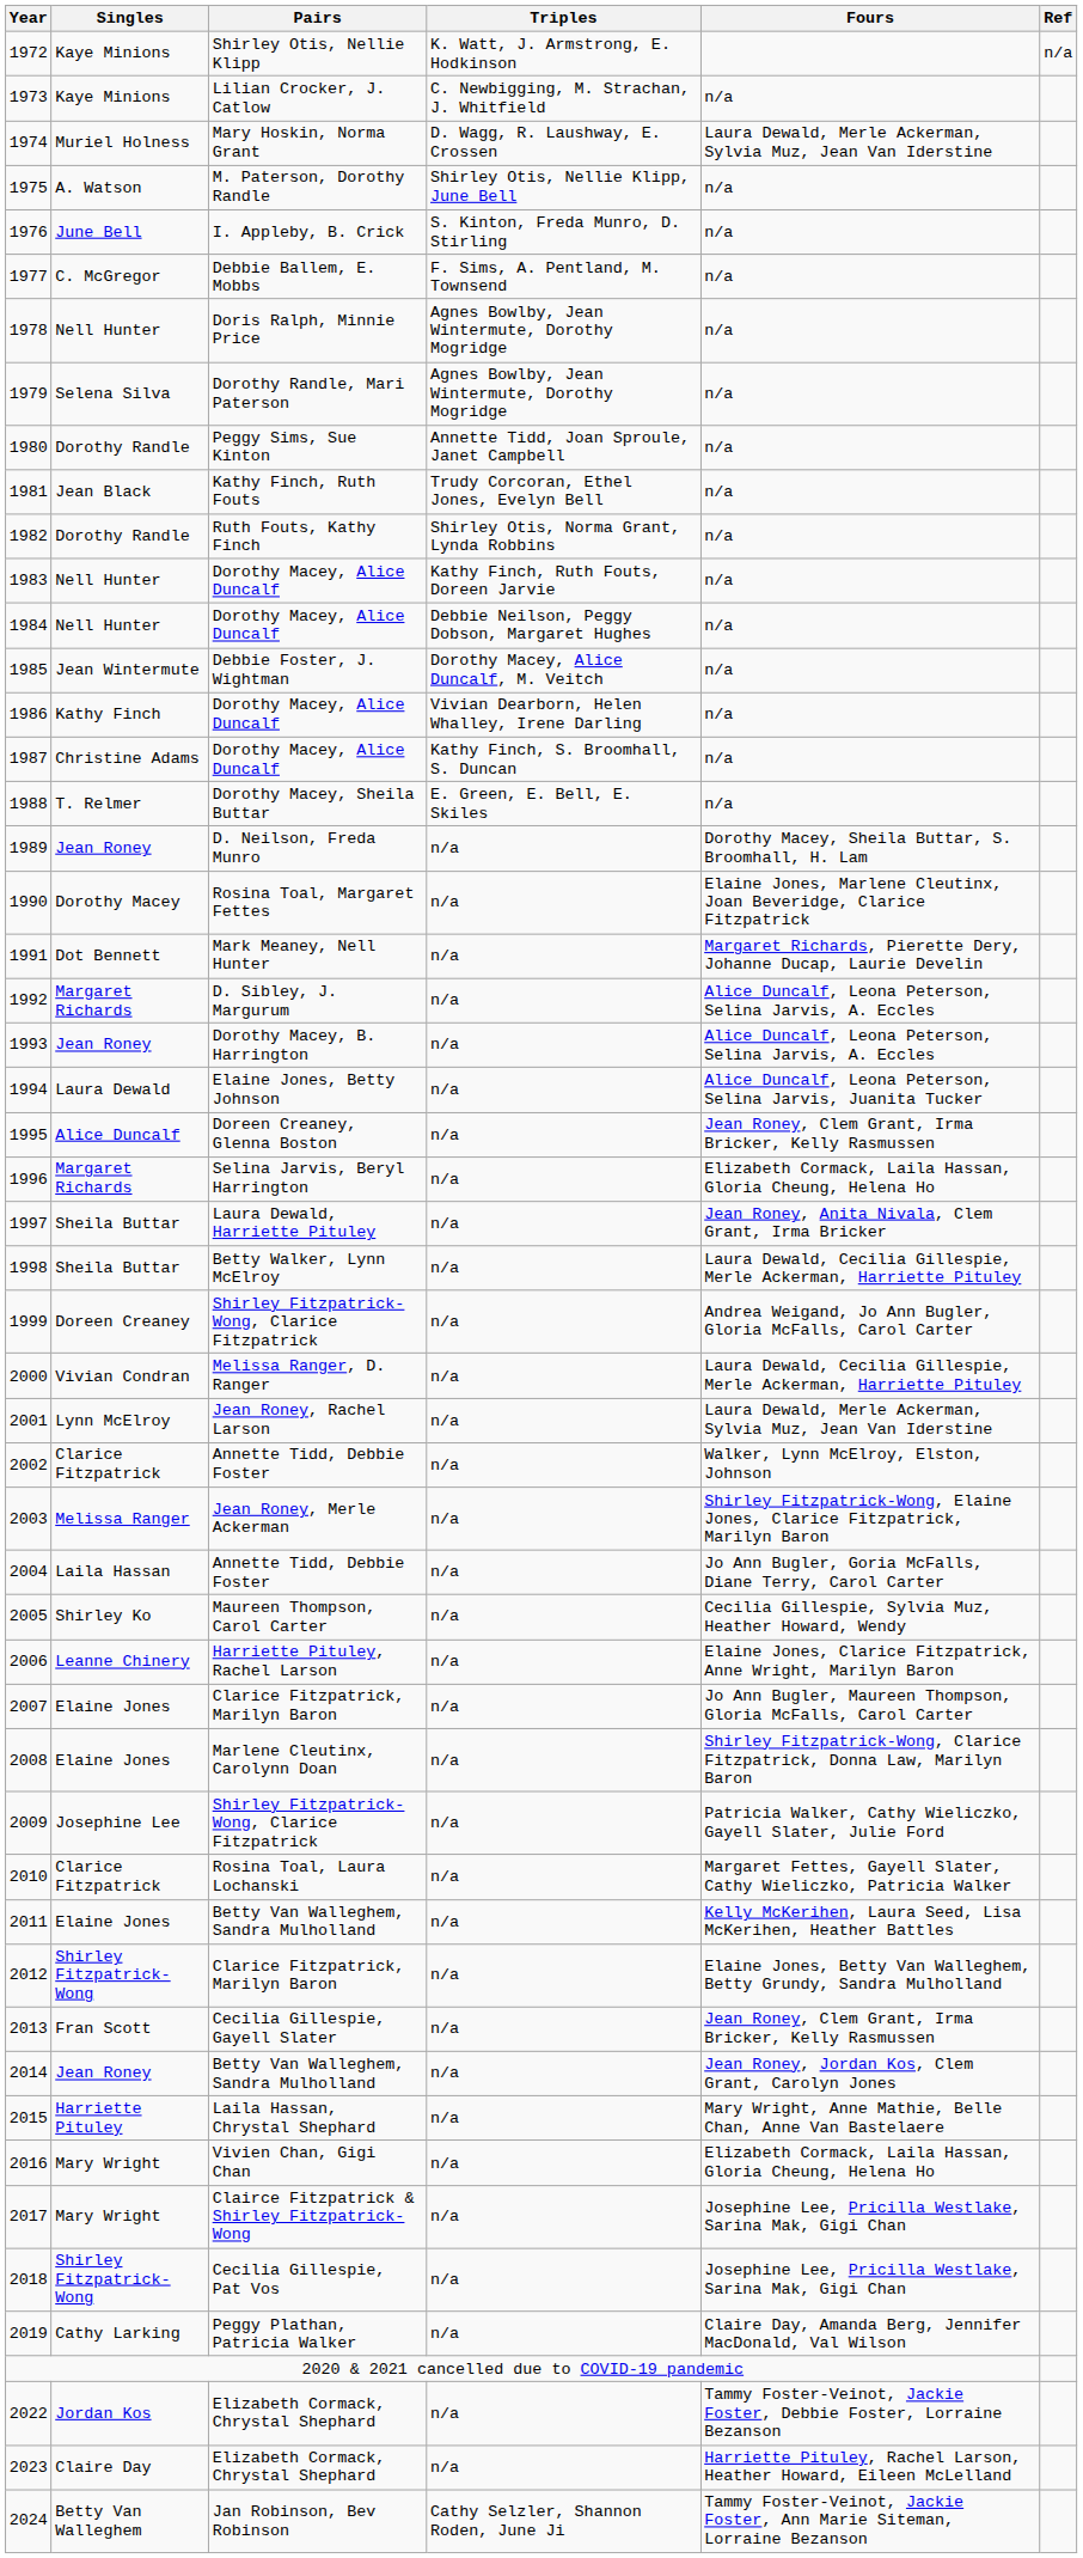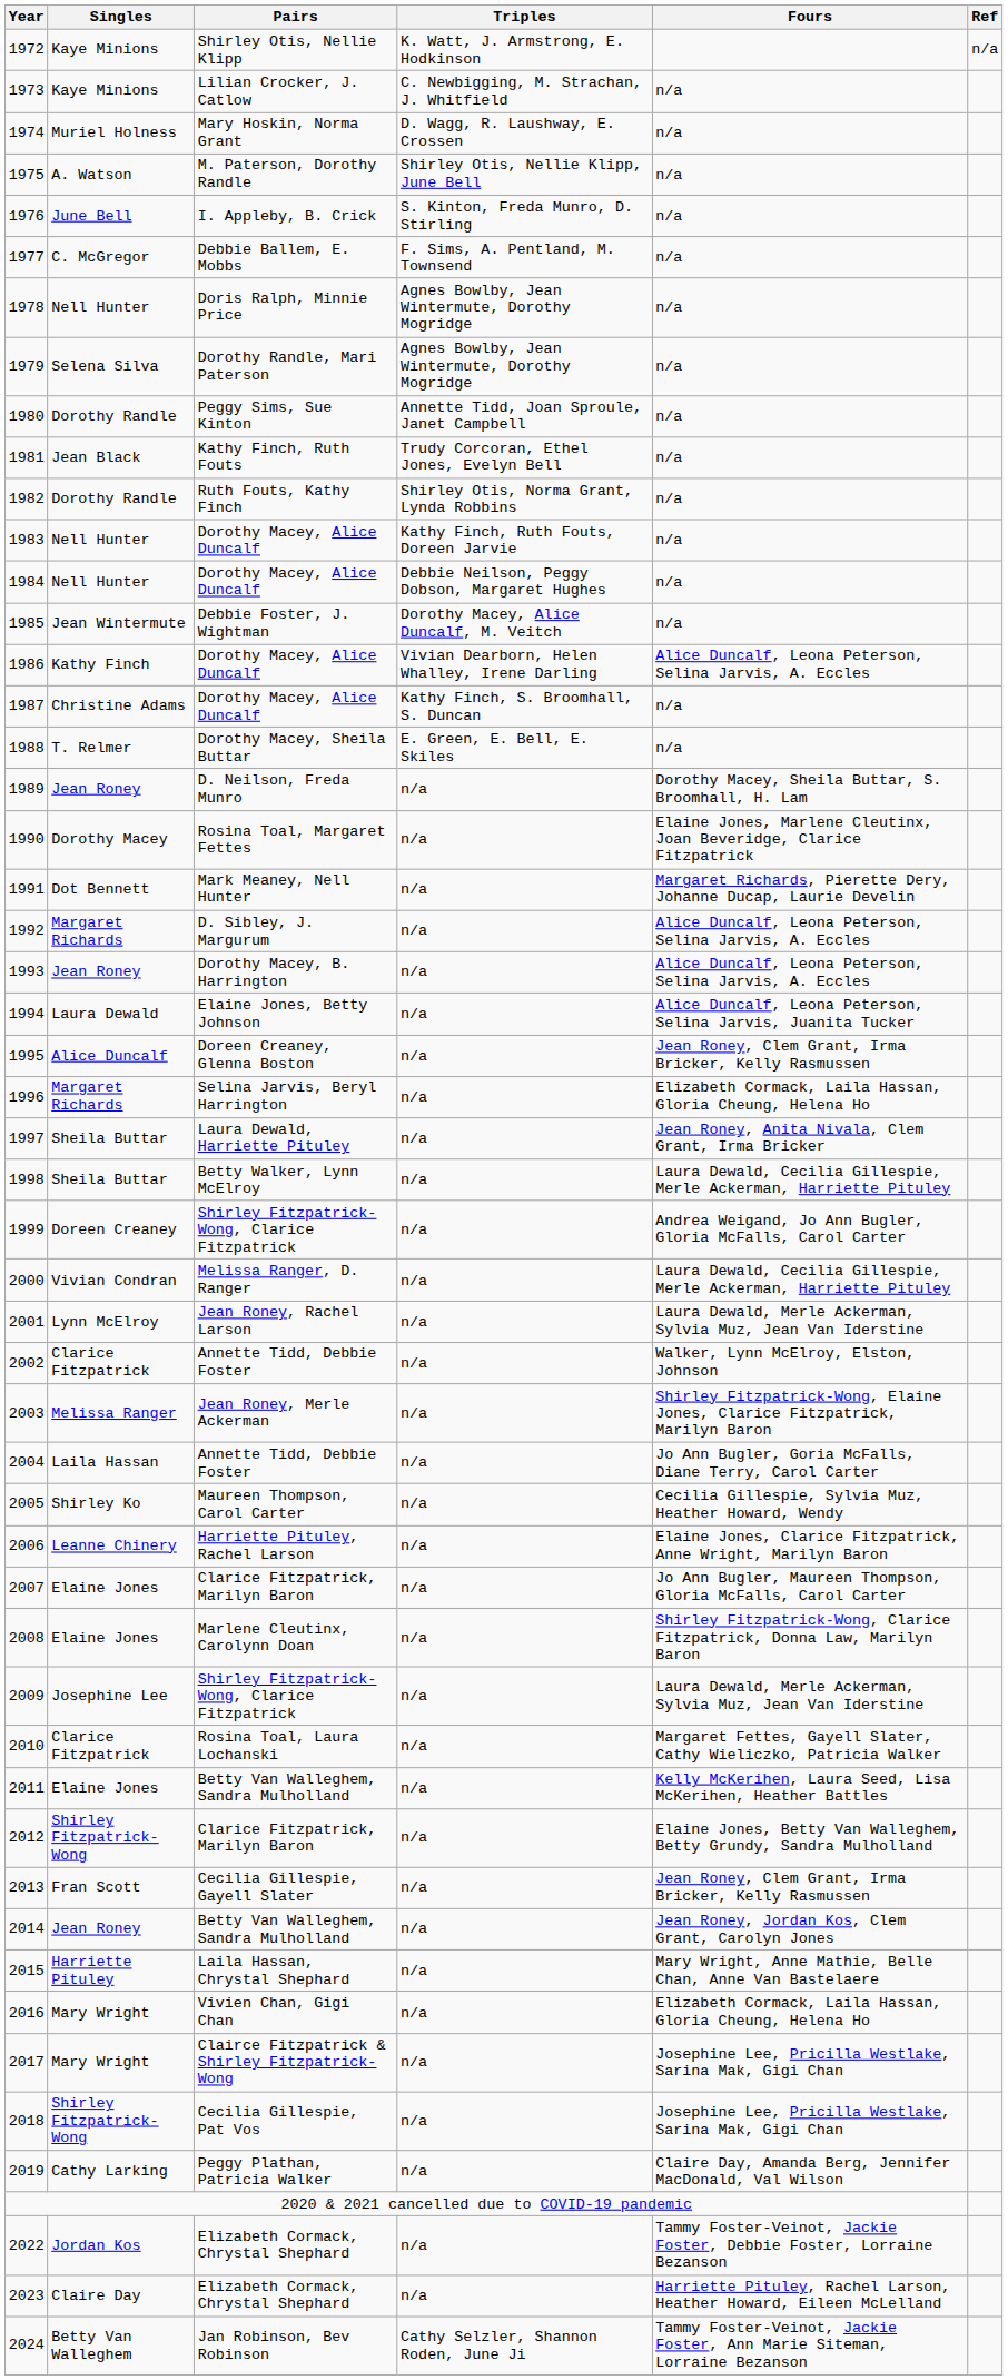 <table class="wikitable">
 <tr>
 <th width="30">Year</th>
 <th width="150">Singles</th>
 <th width="250">Pairs</th>
 <th width="350">Triples</th>
 <th width="450">Fours</th>
 <th width="20">Ref</th>
 </tr>
 <tr>
 <td align=center>1972</td>
 <td>Kaye Minions</td>
 <td>Shirley Otis, Nellie Klipp</td>
 <td>K. Watt, J. Armstrong, E. Hodkinson</td>
 <td></td>
 <td>n/a</td>
 </tr>
 <tr>
 <td align=center>1973</td>
 <td>Kaye Minions</td>
 <td>Lilian Crocker, J. Catlow</td>
 <td>C. Newbigging, M. Strachan, J. Whitfield</td>
 <td>n/a</td>
 <td></td>
 </tr>
 <tr>
 <td align=center>1974</td>
 <td>Muriel Holness</td>
 <td>Mary Hoskin, Norma Grant</td>
 <td>D. Wagg, R. Laushway, E. Crossen</td>
-<td>Laura Dewald, Merle Ackerman, Sylvia Muz, Jean Van Iderstine</td>
+<td>n/a</td>
 <td></td>
 </tr>
 <tr>
 <td align=center>1975</td>
 <td>A. Watson</td>
 <td>M. Paterson, Dorothy Randle</td>
 <td>Shirley Otis, Nellie Klipp, <a href='#'>June Bell</a></td>
 <td>n/a</td>
 <td></td>
 </tr>
 <tr>
 <td align=center>1976</td>
 <td><a href='#'>June Bell</a></td>
 <td>I. Appleby, B. Crick</td>
 <td>S. Kinton, Freda Munro, D. Stirling</td>
 <td>n/a</td>
 <td></td>
 </tr>
 <tr>
 <td align=center>1977</td>
 <td>C. McGregor</td>
 <td>Debbie Ballem, E. Mobbs</td>
 <td>F. Sims, A. Pentland, M. Townsend</td>
 <td>n/a</td>
 <td></td>
 </tr>
 <tr>
 <td align=center>1978</td>
 <td>Nell Hunter</td>
 <td>Doris Ralph, Minnie Price</td>
 <td>Agnes Bowlby, Jean Wintermute, Dorothy Mogridge</td>
 <td>n/a</td>
 <td></td>
 </tr>
 <tr>
 <td align=center>1979</td>
 <td>Selena Silva</td>
 <td>Dorothy Randle, Mari Paterson</td>
 <td>Agnes Bowlby, Jean Wintermute, Dorothy Mogridge</td>
 <td>n/a</td>
 <td></td>
 </tr>
 <tr>
 <td align=center>1980</td>
 <td>Dorothy Randle</td>
 <td>Peggy Sims, Sue Kinton</td>
 <td>Annette Tidd, Joan Sproule, Janet Campbell</td>
 <td>n/a</td>
 <td></td>
 </tr>
 <tr>
 <td align=center>1981</td>
 <td>Jean Black</td>
 <td>Kathy Finch, Ruth Fouts</td>
 <td>Trudy Corcoran, Ethel Jones, Evelyn Bell</td>
 <td>n/a</td>
 <td></td>
 </tr>
 <tr>
 <td align=center>1982</td>
 <td>Dorothy Randle</td>
 <td>Ruth Fouts, Kathy Finch</td>
 <td>Shirley Otis, Norma Grant, Lynda Robbins</td>
 <td>n/a</td>
 <td></td>
 </tr>
 <tr>
 <td align=center>1983</td>
 <td>Nell Hunter</td>
 <td>Dorothy Macey, <a href='#'>Alice Duncalf</a></td>
 <td>Kathy Finch, Ruth Fouts, Doreen Jarvie</td>
 <td>n/a</td>
 <td></td>
 </tr>
 <tr>
 <td align=center>1984</td>
 <td>Nell Hunter</td>
 <td>Dorothy Macey, <a href='#'>Alice Duncalf</a></td>
 <td>Debbie Neilson, Peggy Dobson, Margaret Hughes</td>
 <td>n/a</td>
 <td></td>
 </tr>
 <tr>
 <td align=center>1985</td>
 <td>Jean Wintermute</td>
 <td>Debbie Foster, J. Wightman</td>
 <td>Dorothy Macey, <a href='#'>Alice Duncalf</a>, M. Veitch</td>
 <td>n/a</td>
 <td></td>
 </tr>
 <tr>
 <td align=center>1986</td>
 <td>Kathy Finch</td>
 <td>Dorothy Macey, <a href='#'>Alice Duncalf</a></td>
 <td>Vivian Dearborn, Helen Whalley, Irene Darling</td>
-<td>n/a</td>
+<td><a href='#'>Alice Duncalf</a>, Leona Peterson, Selina Jarvis, A. Eccles</td>
 <td></td>
 </tr>
 <tr>
 <td align=center>1987</td>
 <td>Christine Adams</td>
 <td>Dorothy Macey, <a href='#'>Alice Duncalf</a></td>
 <td>Kathy Finch, S. Broomhall, S. Duncan</td>
 <td>n/a</td>
 <td></td>
 </tr>
 <tr>
 <td align=center>1988</td>
 <td>T. Relmer</td>
 <td>Dorothy Macey, Sheila Buttar</td>
 <td>E. Green, E. Bell, E. Skiles</td>
 <td>n/a</td>
 <td></td>
 </tr>
 <tr>
 <td align=center>1989</td>
 <td><a href='#'>Jean Roney</a></td>
 <td>D. Neilson, Freda Munro</td>
 <td>n/a</td>
 <td>Dorothy Macey, Sheila Buttar, S. Broomhall, H. Lam</td>
 <td></td>
 </tr>
 <tr>
 <td align=center>1990</td>
 <td>Dorothy Macey</td>
 <td>Rosina Toal, Margaret Fettes</td>
 <td>n/a</td>
 <td>Elaine Jones, Marlene Cleutinx, Joan Beveridge, Clarice Fitzpatrick</td>
 <td></td>
 </tr>
 <tr>
 <td align=center>1991</td>
 <td>Dot Bennett</td>
 <td>Mark Meaney, Nell Hunter</td>
 <td>n/a</td>
 <td><a href='#'>Margaret Richards</a>, Pierette Dery, Johanne Ducap, Laurie Develin</td>
 <td></td>
 </tr>
 <tr>
 <td align=center>1992</td>
 <td><a href='#'>Margaret Richards</a></td>
 <td>D. Sibley, J. Margurum</td>
 <td>n/a</td>
 <td><a href='#'>Alice Duncalf</a>, Leona Peterson, Selina Jarvis, A. Eccles</td>
 <td></td>
 </tr>
 <tr>
 <td align=center>1993</td>
 <td><a href='#'>Jean Roney</a></td>
 <td>Dorothy Macey, B. Harrington</td>
 <td>n/a</td>
 <td><a href='#'>Alice Duncalf</a>, Leona Peterson, Selina Jarvis, A. Eccles</td>
 <td></td>
 </tr>
 <tr>
 <td align=center>1994</td>
 <td>Laura Dewald</td>
 <td>Elaine Jones, Betty Johnson</td>
 <td>n/a</td>
 <td><a href='#'>Alice Duncalf</a>, Leona Peterson, Selina Jarvis, Juanita Tucker</td>
 <td></td>
 </tr>
 <tr>
 <td align=center>1995</td>
 <td><a href='#'>Alice Duncalf</a></td>
 <td>Doreen Creaney, Glenna Boston</td>
 <td>n/a</td>
 <td><a href='#'>Jean Roney</a>, Clem Grant, Irma Bricker, Kelly Rasmussen</td>
 <td></td>
 </tr>
 <tr>
 <td align=center>1996</td>
 <td><a href='#'>Margaret Richards</a></td>
 <td>Selina Jarvis, Beryl Harrington</td>
 <td>n/a</td>
 <td>Elizabeth Cormack, Laila Hassan, Gloria Cheung, Helena Ho</td>
 <td></td>
 </tr>
 <tr>
 <td align=center>1997</td>
 <td>Sheila Buttar</td>
 <td>Laura Dewald, <a href='#'>Harriette Pituley</a></td>
 <td>n/a</td>
 <td><a href='#'>Jean Roney</a>, <a href='#'>Anita Nivala</a>, Clem Grant, Irma Bricker</td>
 <td></td>
 </tr>
 <tr>
 <td align=center>1998</td>
 <td>Sheila Buttar</td>
 <td>Betty Walker, Lynn McElroy</td>
 <td>n/a</td>
 <td>Laura Dewald, Cecilia Gillespie, Merle Ackerman, <a href='#'>Harriette Pituley</a></td>
 <td></td>
 </tr>
 <tr>
 <td align=center>1999</td>
 <td>Doreen Creaney</td>
 <td><a href='#'>Shirley Fitzpatrick-Wong</a>, Clarice Fitzpatrick</td>
 <td>n/a</td>
 <td>Andrea Weigand, Jo Ann Bugler, Gloria McFalls, Carol Carter</td>
 <td></td>
 </tr>
 <tr>
 <td align=center>2000</td>
 <td>Vivian Condran</td>
 <td><a href='#'>Melissa Ranger</a>, D. Ranger</td>
 <td>n/a</td>
 <td>Laura Dewald, Cecilia Gillespie, Merle Ackerman, <a href='#'>Harriette Pituley</a></td>
 <td></td>
 </tr>
 <tr>
 <td align=center>2001</td>
 <td>Lynn McElroy</td>
 <td><a href='#'>Jean Roney</a>, Rachel Larson</td>
 <td>n/a</td>
 <td>Laura Dewald, Merle Ackerman, Sylvia Muz, Jean Van Iderstine</td>
 <td></td>
 </tr>
 <tr>
 <td align=center>2002</td>
 <td>Clarice Fitzpatrick</td>
 <td>Annette Tidd, Debbie Foster</td>
 <td>n/a</td>
 <td>Walker, Lynn McElroy, Elston, Johnson</td>
 <td></td>
 </tr>
 <tr>
 <td align=center>2003</td>
 <td><a href='#'>Melissa Ranger</a></td>
 <td><a href='#'>Jean Roney</a>, Merle Ackerman</td>
 <td>n/a</td>
 <td><a href='#'>Shirley Fitzpatrick-Wong</a>, Elaine Jones, Clarice Fitzpatrick, Marilyn Baron</td>
 <td></td>
 </tr>
 <tr>
 <td align=center>2004</td>
 <td>Laila Hassan</td>
 <td>Annette Tidd, Debbie Foster</td>
 <td>n/a</td>
 <td>Jo Ann Bugler, Goria McFalls, Diane Terry, Carol Carter</td>
 <td></td>
 </tr>
 <tr>
 <td align=center>2005</td>
 <td>Shirley Ko</td>
 <td>Maureen Thompson, Carol Carter</td>
 <td>n/a</td>
 <td>Cecilia Gillespie, Sylvia Muz, Heather Howard, Wendy</td>
 <td></td>
 </tr>
 <tr>
 <td align=center>2006</td>
 <td><a href='#'>Leanne Chinery</a></td>
 <td><a href='#'>Harriette Pituley</a>, Rachel Larson</td>
 <td>n/a</td>
 <td>Elaine Jones, Clarice Fitzpatrick, Anne Wright, Marilyn Baron</td>
 <td></td>
 </tr>
 <tr>
 <td align=center>2007</td>
 <td>Elaine Jones</td>
 <td>Clarice Fitzpatrick, Marilyn Baron</td>
 <td>n/a</td>
 <td>Jo Ann Bugler, Maureen Thompson, Gloria McFalls, Carol Carter</td>
 <td></td>
 </tr>
 <tr>
 <td align=center>2008</td>
 <td>Elaine Jones</td>
 <td>Marlene Cleutinx, Carolynn Doan</td>
 <td>n/a</td>
 <td><a href='#'>Shirley Fitzpatrick-Wong</a>, Clarice Fitzpatrick, Donna Law, Marilyn Baron</td>
 <td></td>
 </tr>
 <tr>
 <td align=center>2009</td>
 <td>Josephine Lee</td>
 <td><a href='#'>Shirley Fitzpatrick-Wong</a>, Clarice Fitzpatrick</td>
 <td>n/a</td>
-<td>Patricia Walker, Cathy Wieliczko, Gayell Slater, Julie Ford</td>
+<td>Laura Dewald, Merle Ackerman, Sylvia Muz, Jean Van Iderstine</td>
 <td></td>
 </tr>
 <tr>
 <td align=center>2010</td>
 <td>Clarice Fitzpatrick</td>
 <td>Rosina Toal, Laura Lochanski</td>
 <td>n/a</td>
 <td>Margaret Fettes, Gayell Slater, Cathy Wieliczko, Patricia Walker</td>
 <td></td>
 </tr>
 <tr>
 <td align=center>2011</td>
 <td>Elaine Jones</td>
 <td>Betty Van Walleghem, Sandra Mulholland</td>
 <td>n/a</td>
 <td><a href='#'>Kelly McKerihen</a>, Laura Seed, Lisa McKerihen, Heather Battles</td>
 <td></td>
 </tr>
 <tr>
 <td align=center>2012</td>
 <td><a href='#'>Shirley Fitzpatrick-Wong</a></td>
 <td>Clarice Fitzpatrick, Marilyn Baron</td>
 <td>n/a</td>
 <td>Elaine Jones, Betty Van Walleghem, Betty Grundy, Sandra Mulholland</td>
 <td></td>
 </tr>
 <tr>
 <td align=center>2013</td>
 <td>Fran Scott</td>
 <td>Cecilia Gillespie, Gayell Slater</td>
 <td>n/a</td>
 <td><a href='#'>Jean Roney</a>, Clem Grant, Irma Bricker, Kelly Rasmussen</td>
 <td></td>
 </tr>
 <tr>
 <td align=center>2014</td>
 <td><a href='#'>Jean Roney</a></td>
 <td>Betty Van Walleghem, Sandra Mulholland</td>
 <td>n/a</td>
 <td><a href='#'>Jean Roney</a>, <a href='#'>Jordan Kos</a>, Clem Grant, Carolyn Jones</td>
 <td></td>
 </tr>
 <tr>
 <td align=center>2015</td>
 <td><a href='#'>Harriette Pituley</a></td>
 <td>Laila Hassan, Chrystal Shephard</td>
 <td>n/a</td>
 <td>Mary Wright, Anne Mathie, Belle Chan, Anne Van Bastelaere</td>
 <td></td>
 </tr>
 <tr>
 <td align=center>2016</td>
 <td>Mary Wright</td>
 <td>Vivien Chan, Gigi Chan</td>
 <td>n/a</td>
 <td>Elizabeth Cormack, Laila Hassan, Gloria Cheung, Helena Ho</td>
 <td></td>
 </tr>
 <tr>
 <td align=center>2017</td>
 <td>Mary Wright</td>
 <td>Clairce Fitzpatrick & <a href='#'>Shirley Fitzpatrick-Wong</a></td>
 <td>n/a</td>
 <td>Josephine Lee, <a href='#'>Pricilla Westlake</a>, Sarina Mak, Gigi Chan</td>
 <td></td>
 </tr>
 <tr>
 <td align=center>2018</td>
 <td><a href='#'>Shirley Fitzpatrick-Wong</a></td>
 <td>Cecilia Gillespie, Pat Vos</td>
 <td>n/a</td>
 <td>Josephine Lee, <a href='#'>Pricilla Westlake</a>, Sarina Mak, Gigi Chan</td>
 <td></td>
 </tr>
 <tr>
 <td align=center>2019</td>
 <td>Cathy Larking</td>
 <td>Peggy Plathan, Patricia Walker</td>
 <td>n/a</td>
 <td>Claire Day, Amanda Berg, Jennifer MacDonald, Val Wilson</td>
 <td></td>
 </tr>
 <tr align=center>
 <td colspan=5>2020 & 2021 cancelled due to <a href='#'>COVID-19 pandemic</a></td>
 <td></td>
 </tr>
 <tr>
 <td align=center>2022</td>
 <td><a href='#'>Jordan Kos</a></td>
 <td>Elizabeth Cormack, Chrystal Shephard</td>
 <td>n/a</td>
 <td>Tammy Foster-Veinot, <a href='#'>Jackie Foster</a>, Debbie Foster, Lorraine Bezanson</td>
 <td></td>
 </tr>
 <tr>
 <td align=center>2023</td>
 <td>Claire Day</td>
 <td>Elizabeth Cormack, Chrystal Shephard</td>
 <td>n/a</td>
 <td><a href='#'>Harriette Pituley</a>, Rachel Larson, Heather Howard, Eileen McLelland</td>
 <td></td>
 </tr>
 <tr>
 <td align=center>2024</td>
 <td>Betty Van Walleghem</td>
 <td>Jan Robinson, Bev Robinson</td>
 <td>Cathy Selzler, Shannon Roden, June Ji</td>
 <td>Tammy Foster-Veinot, <a href='#'>Jackie Foster</a>, Ann Marie Siteman, Lorraine Bezanson</td>
 <td></td>
 </tr>
 </table>
